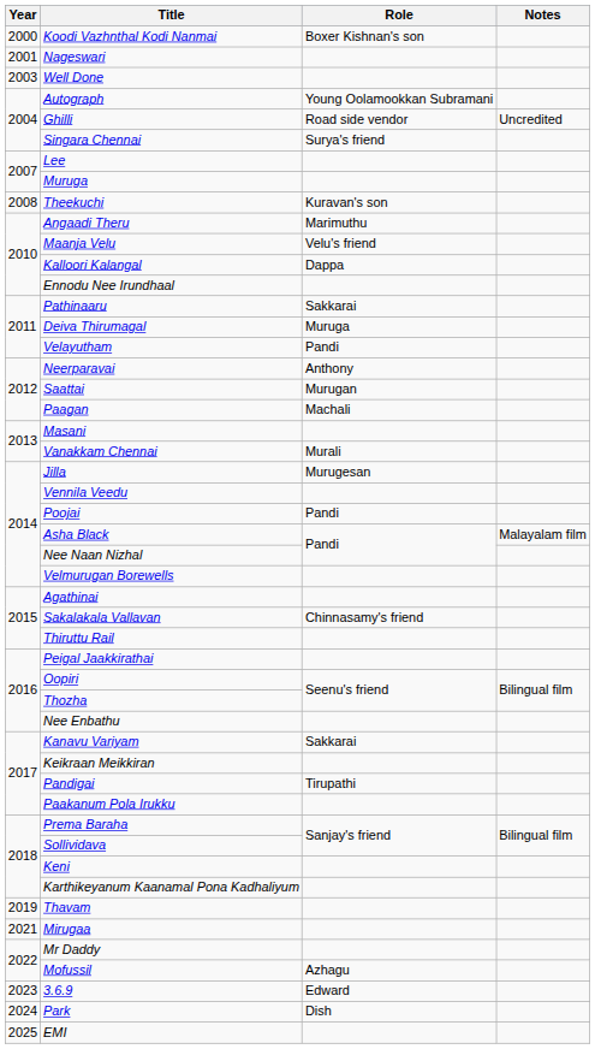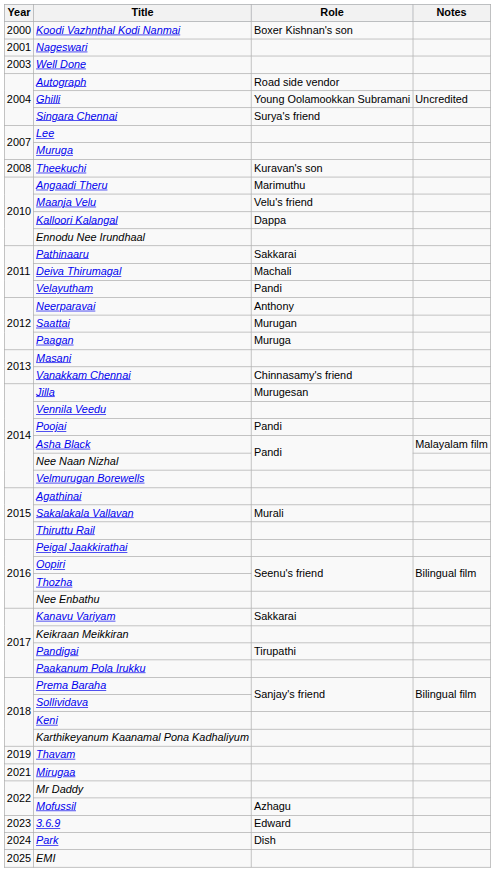 <table class="wikitable">
 <tr style="background:LightSteelBlue; text-align:center;">
 <th>Year</th>
 <th>Title</th>
 <th>Role</th>
 <th>Notes</th>
 </tr>
 <tr>
 <td>2000</td>
 <td><em><a href='#'>Koodi Vazhnthal Kodi Nanmai</a></em></td>
 <td>Boxer Kishnan's son</td>
 <td></td>
 </tr>
 <tr>
 <td>2001</td>
 <td><em><a href='#'>Nageswari</a></em></td>
 <td></td>
 <td></td>
 </tr>
 <tr>
 <td>2003</td>
 <td><em><a href='#'>Well Done</a></em></td>
 <td></td>
 <td></td>
 </tr>
 <tr>
 <td rowspan="3">2004</td>
 <td><em><a href='#'>Autograph</a></em></td>
-<td>Young Oolamookkan Subramani</td>
+<td>Road side vendor</td>
 <td></td>
 </tr>
 <tr>
 <td><em><a href='#'>Ghilli</a></em></td>
-<td>Road side vendor</td>
+<td>Young Oolamookkan Subramani</td>
 <td>Uncredited</td>
 </tr>
 <tr>
 <td><em><a href='#'>Singara Chennai</a></em></td>
 <td>Surya's friend</td>
 <td></td>
 </tr>
 <tr>
 <td rowspan="2">2007</td>
 <td><em><a href='#'>Lee</a></em></td>
 <td></td>
 <td></td>
 </tr>
 <tr>
 <td><em><a href='#'>Muruga</a></em></td>
 <td></td>
 <td></td>
 </tr>
 <tr>
 <td>2008</td>
 <td><em><a href='#'>Theekuchi</a></em></td>
 <td>Kuravan's son</td>
 <td></td>
 </tr>
 <tr>
 <td rowspan="4">2010</td>
 <td><em><a href='#'>Angaadi Theru</a></em></td>
 <td>Marimuthu</td>
 <td></td>
 </tr>
 <tr>
 <td><em><a href='#'>Maanja Velu</a></em></td>
 <td>Velu's friend</td>
 <td></td>
 </tr>
 <tr>
 <td><em><a href='#'>Kalloori Kalangal</a></em></td>
 <td>Dappa</td>
 <td></td>
 </tr>
 <tr>
 <td><em>Ennodu Nee Irundhaal</em></td>
 <td></td>
 <td></td>
 </tr>
 <tr>
 <td rowspan="3">2011</td>
 <td><em><a href='#'>Pathinaaru</a></em></td>
 <td>Sakkarai</td>
 <td></td>
 </tr>
 <tr>
 <td><em><a href='#'>Deiva Thirumagal</a></em></td>
-<td>Muruga</td>
+<td>Machali</td>
 <td></td>
 </tr>
 <tr>
 <td><em><a href='#'>Velayutham</a></em></td>
 <td>Pandi</td>
 <td></td>
 </tr>
 <tr>
 <td rowspan="3">2012</td>
 <td><em><a href='#'>Neerparavai</a></em></td>
 <td>Anthony</td>
 <td></td>
 </tr>
 <tr>
 <td><em><a href='#'>Saattai</a></em></td>
 <td>Murugan</td>
 <td></td>
 </tr>
 <tr>
 <td><em><a href='#'>Paagan</a></em></td>
-<td>Machali</td>
+<td>Muruga</td>
 <td></td>
 </tr>
 <tr>
 <td rowspan="2">2013</td>
 <td><em><a href='#'>Masani</a></em></td>
 <td></td>
 <td></td>
 </tr>
 <tr>
 <td><em><a href='#'>Vanakkam Chennai</a></em></td>
-<td>Murali</td>
+<td>Chinnasamy's friend</td>
 <td></td>
 </tr>
 <tr>
 <td rowspan="6">2014</td>
 <td><em><a href='#'>Jilla</a></em></td>
 <td>Murugesan</td>
 <td></td>
 </tr>
 <tr>
 <td><em><a href='#'>Vennila Veedu</a></em></td>
 <td></td>
 <td></td>
 </tr>
 <tr>
 <td><em><a href='#'>Poojai</a></em></td>
 <td>Pandi</td>
 <td></td>
 </tr>
 <tr>
 <td><em><a href='#'>Asha Black</a></em></td>
 <td rowspan="2">Pandi</td>
 <td>Malayalam film</td>
 </tr>
 <tr>
 <td><em>Nee Naan Nizhal</em></td>
 <td></td>
 </tr>
 <tr>
 <td><em><a href='#'>Velmurugan Borewells</a></em></td>
 <td></td>
 <td></td>
 </tr>
 <tr>
 <td rowspan="3">2015</td>
 <td><em><a href='#'>Agathinai</a></em></td>
 <td></td>
 <td></td>
 </tr>
 <tr>
 <td><em><a href='#'>Sakalakala Vallavan</a></em></td>
-<td>Chinnasamy's friend</td>
+<td>Murali</td>
 <td></td>
 </tr>
 <tr>
 <td><em><a href='#'>Thiruttu Rail</a></em></td>
 <td></td>
 <td></td>
 </tr>
 <tr>
 <td rowspan="4">2016</td>
 <td><em><a href='#'>Peigal Jaakkirathai</a></em></td>
 <td></td>
 <td></td>
 </tr>
 <tr>
 <td><em><a href='#'>Oopiri</a></em></td>
 <td rowspan="2">Seenu's friend</td>
 <td rowspan="2">Bilingual film</td>
 </tr>
 <tr>
 <td><em><a href='#'>Thozha</a></em></td>
 </tr>
 <tr>
 <td><em>Nee Enbathu</em></td>
 <td></td>
 <td></td>
 </tr>
 <tr>
 <td rowspan="4">2017</td>
 <td><em><a href='#'>Kanavu Variyam</a></em></td>
 <td>Sakkarai</td>
 <td></td>
 </tr>
 <tr>
 <td><em>Keikraan Meikkiran</em></td>
 <td></td>
 <td></td>
 </tr>
 <tr>
 <td><em><a href='#'>Pandigai</a></em></td>
 <td>Tirupathi</td>
 <td></td>
 </tr>
 <tr>
 <td><em><a href='#'>Paakanum Pola Irukku</a></em></td>
 <td></td>
 <td></td>
 </tr>
 <tr>
 <td rowspan="4">2018</td>
 <td><em><a href='#'>Prema Baraha</a></em></td>
 <td rowspan="2">Sanjay's friend</td>
 <td rowspan="2">Bilingual film</td>
 </tr>
 <tr>
 <td><em><a href='#'>Sollividava</a></em></td>
 </tr>
 <tr>
 <td><em><a href='#'>Keni</a></em></td>
 <td></td>
 <td></td>
 </tr>
 <tr>
 <td><em>Karthikeyanum Kaanamal Pona Kadhaliyum</em></td>
 <td></td>
 <td></td>
 </tr>
 <tr>
 <td>2019</td>
 <td><em><a href='#'>Thavam</a></em></td>
 <td></td>
 <td></td>
 </tr>
 <tr>
 <td>2021</td>
 <td><em><a href='#'>Mirugaa</a></em></td>
 <td></td>
 <td></td>
 </tr>
 <tr>
 <td rowspan="2">2022</td>
 <td><em>Mr Daddy</em></td>
 <td></td>
 <td></td>
 </tr>
 <tr>
 <td><em><a href='#'>Mofussil</a></em></td>
 <td>Azhagu</td>
 <td></td>
 </tr>
 <tr>
 <td>2023</td>
 <td><em><a href='#'>3.6.9</a></em></td>
 <td>Edward</td>
 <td></td>
 </tr>
 <tr>
 <td>2024</td>
 <td><em><a href='#'>Park</a></em></td>
 <td>Dish</td>
 <td></td>
 </tr>
 <tr>
 <td>2025</td>
 <td><em>EMI</em></td>
 <td></td>
 <td></td>
 </tr>
 </table>
